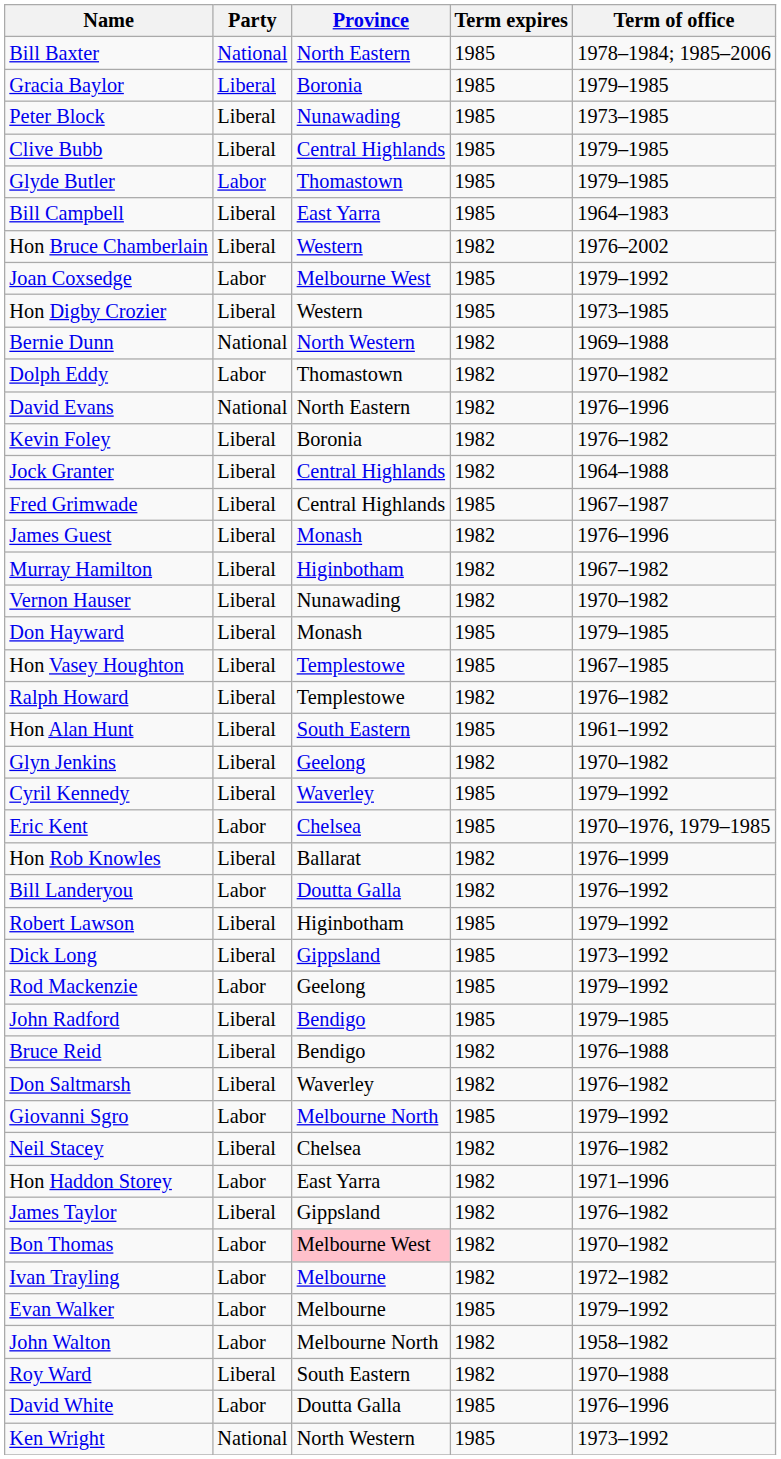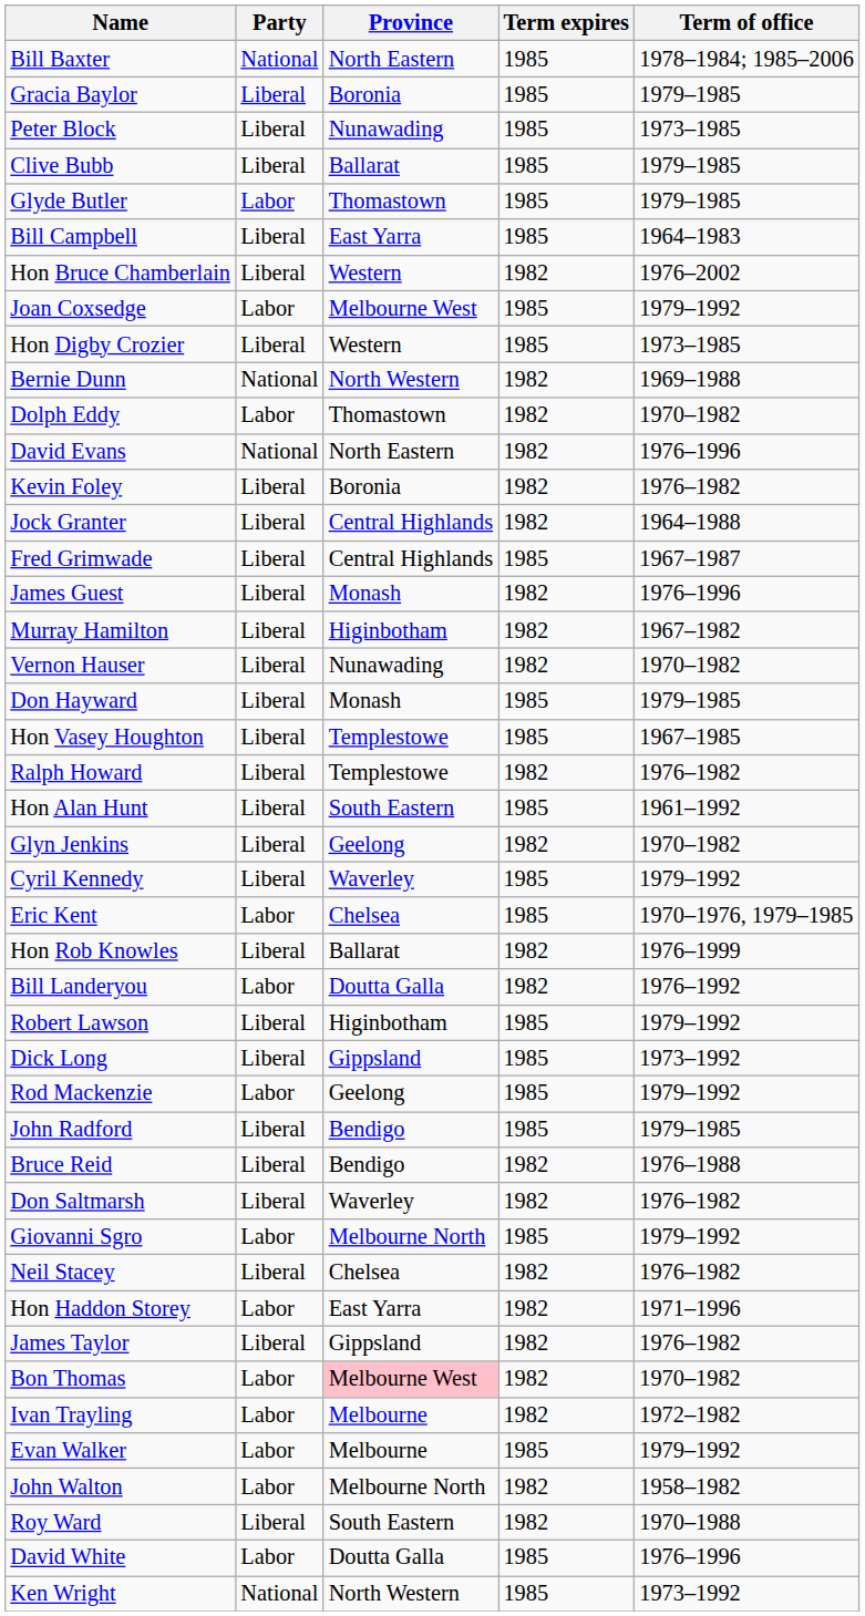 <table class="wikitable sortable">
 <tr>
 <th>Name</th>
 <th>Party</th>
 <th><a href='#'>Province</a></th>
 <th>Term expires</th>
 <th>Term of office</th>
 </tr>
 <tr>
 <td><a href='#'>Bill Baxter</a></td>
 <td><a href='#'>National</a></td>
 <td><a href='#'>North Eastern</a></td>
 <td>1985</td>
 <td>1978–1984; 1985–2006</td>
 </tr>
 <tr>
 <td><a href='#'>Gracia Baylor</a></td>
 <td><a href='#'>Liberal</a></td>
 <td><a href='#'>Boronia</a></td>
 <td>1985</td>
 <td>1979–1985</td>
 </tr>
 <tr>
 <td><a href='#'>Peter Block</a></td>
 <td>Liberal</td>
 <td><a href='#'>Nunawading</a></td>
 <td>1985</td>
 <td>1973–1985</td>
 </tr>
 <tr>
 <td><a href='#'>Clive Bubb</a></td>
 <td>Liberal</td>
-<td><a href='#'>Central Highlands</a></td>
+<td><a href='#'>Ballarat</a></td>
 <td>1985</td>
 <td>1979–1985</td>
 </tr>
 <tr>
 <td><a href='#'>Glyde Butler</a></td>
 <td><a href='#'>Labor</a></td>
 <td><a href='#'>Thomastown</a></td>
 <td>1985</td>
 <td>1979–1985</td>
 </tr>
 <tr>
 <td><a href='#'>Bill Campbell</a></td>
 <td>Liberal</td>
 <td><a href='#'>East Yarra</a></td>
 <td>1985</td>
 <td>1964–1983</td>
 </tr>
 <tr>
 <td>Hon <a href='#'>Bruce Chamberlain</a></td>
 <td>Liberal</td>
 <td><a href='#'>Western</a></td>
 <td>1982</td>
 <td>1976–2002</td>
 </tr>
 <tr>
 <td><a href='#'>Joan Coxsedge</a></td>
 <td>Labor</td>
 <td><a href='#'>Melbourne West</a></td>
 <td>1985</td>
 <td>1979–1992</td>
 </tr>
 <tr>
 <td>Hon <a href='#'>Digby Crozier</a></td>
 <td>Liberal</td>
 <td>Western</td>
 <td>1985</td>
 <td>1973–1985</td>
 </tr>
 <tr>
 <td><a href='#'>Bernie Dunn</a></td>
 <td>National</td>
 <td><a href='#'>North Western</a></td>
 <td>1982</td>
 <td>1969–1988</td>
 </tr>
 <tr>
 <td><a href='#'>Dolph Eddy</a></td>
 <td>Labor</td>
 <td>Thomastown</td>
 <td>1982</td>
 <td>1970–1982</td>
 </tr>
 <tr>
 <td><a href='#'>David Evans</a></td>
 <td>National</td>
 <td>North Eastern</td>
 <td>1982</td>
 <td>1976–1996</td>
 </tr>
 <tr>
 <td><a href='#'>Kevin Foley</a></td>
 <td>Liberal</td>
 <td>Boronia</td>
 <td>1982</td>
 <td>1976–1982</td>
 </tr>
 <tr>
 <td><a href='#'>Jock Granter</a></td>
 <td>Liberal</td>
 <td><a href='#'>Central Highlands</a></td>
 <td>1982</td>
 <td>1964–1988</td>
 </tr>
 <tr>
 <td><a href='#'>Fred Grimwade</a></td>
 <td>Liberal</td>
 <td>Central Highlands</td>
 <td>1985</td>
 <td>1967–1987</td>
 </tr>
 <tr>
 <td><a href='#'>James Guest</a></td>
 <td>Liberal</td>
 <td><a href='#'>Monash</a></td>
 <td>1982</td>
 <td>1976–1996</td>
 </tr>
 <tr>
 <td><a href='#'>Murray Hamilton</a></td>
 <td>Liberal</td>
 <td><a href='#'>Higinbotham</a></td>
 <td>1982</td>
 <td>1967–1982</td>
 </tr>
 <tr>
 <td><a href='#'>Vernon Hauser</a></td>
 <td>Liberal</td>
 <td>Nunawading</td>
 <td>1982</td>
 <td>1970–1982</td>
 </tr>
 <tr>
 <td><a href='#'>Don Hayward</a></td>
 <td>Liberal</td>
 <td>Monash</td>
 <td>1985</td>
 <td>1979–1985</td>
 </tr>
 <tr>
 <td>Hon <a href='#'>Vasey Houghton</a></td>
 <td>Liberal</td>
 <td><a href='#'>Templestowe</a></td>
 <td>1985</td>
 <td>1967–1985</td>
 </tr>
 <tr>
 <td><a href='#'>Ralph Howard</a></td>
 <td>Liberal</td>
 <td>Templestowe</td>
 <td>1982</td>
 <td>1976–1982</td>
 </tr>
 <tr>
 <td>Hon <a href='#'>Alan Hunt</a></td>
 <td>Liberal</td>
 <td><a href='#'>South Eastern</a></td>
 <td>1985</td>
 <td>1961–1992</td>
 </tr>
 <tr>
 <td><a href='#'>Glyn Jenkins</a></td>
 <td>Liberal</td>
 <td><a href='#'>Geelong</a></td>
 <td>1982</td>
 <td>1970–1982</td>
 </tr>
 <tr>
 <td><a href='#'>Cyril Kennedy</a></td>
 <td>Liberal</td>
 <td><a href='#'>Waverley</a></td>
 <td>1985</td>
 <td>1979–1992</td>
 </tr>
 <tr>
 <td><a href='#'>Eric Kent</a></td>
 <td>Labor</td>
 <td><a href='#'>Chelsea</a></td>
 <td>1985</td>
 <td>1970–1976, 1979–1985</td>
 </tr>
 <tr>
 <td>Hon <a href='#'>Rob Knowles</a></td>
 <td>Liberal</td>
 <td>Ballarat</td>
 <td>1982</td>
 <td>1976–1999</td>
 </tr>
 <tr>
 <td><a href='#'>Bill Landeryou</a></td>
 <td>Labor</td>
 <td><a href='#'>Doutta Galla</a></td>
 <td>1982</td>
 <td>1976–1992</td>
 </tr>
 <tr>
 <td><a href='#'>Robert Lawson</a></td>
 <td>Liberal</td>
 <td>Higinbotham</td>
 <td>1985</td>
 <td>1979–1992</td>
 </tr>
 <tr>
 <td><a href='#'>Dick Long</a></td>
 <td>Liberal</td>
 <td><a href='#'>Gippsland</a></td>
 <td>1985</td>
 <td>1973–1992</td>
 </tr>
 <tr>
 <td><a href='#'>Rod Mackenzie</a></td>
 <td>Labor</td>
 <td>Geelong</td>
 <td>1985</td>
 <td>1979–1992</td>
 </tr>
 <tr>
 <td><a href='#'>John Radford</a></td>
 <td>Liberal</td>
 <td><a href='#'>Bendigo</a></td>
 <td>1985</td>
 <td>1979–1985</td>
 </tr>
 <tr>
 <td><a href='#'>Bruce Reid</a></td>
 <td>Liberal</td>
 <td>Bendigo</td>
 <td>1982</td>
 <td>1976–1988</td>
 </tr>
 <tr>
 <td><a href='#'>Don Saltmarsh</a></td>
 <td>Liberal</td>
 <td>Waverley</td>
 <td>1982</td>
 <td>1976–1982</td>
 </tr>
 <tr>
 <td><a href='#'>Giovanni Sgro</a></td>
 <td>Labor</td>
 <td><a href='#'>Melbourne North</a></td>
 <td>1985</td>
 <td>1979–1992</td>
 </tr>
 <tr>
 <td><a href='#'>Neil Stacey</a></td>
 <td>Liberal</td>
 <td>Chelsea</td>
 <td>1982</td>
 <td>1976–1982</td>
 </tr>
 <tr>
 <td>Hon <a href='#'>Haddon Storey</a></td>
 <td>Labor</td>
 <td>East Yarra</td>
 <td>1982</td>
 <td>1971–1996</td>
 </tr>
 <tr>
 <td><a href='#'>James Taylor</a></td>
 <td>Liberal</td>
 <td>Gippsland</td>
 <td>1982</td>
 <td>1976–1982</td>
 </tr>
 <tr>
 <td><a href='#'>Bon Thomas</a></td>
 <td>Labor</td>
 <td style="background: pink;">Melbourne West</td>
 <td>1982</td>
 <td>1970–1982</td>
 </tr>
 <tr>
 <td><a href='#'>Ivan Trayling</a></td>
 <td>Labor</td>
 <td><a href='#'>Melbourne</a></td>
 <td>1982</td>
 <td>1972–1982</td>
 </tr>
 <tr>
 <td><a href='#'>Evan Walker</a></td>
 <td>Labor</td>
 <td>Melbourne</td>
 <td>1985</td>
 <td>1979–1992</td>
 </tr>
 <tr>
 <td><a href='#'>John Walton</a></td>
 <td>Labor</td>
 <td>Melbourne North</td>
 <td>1982</td>
 <td>1958–1982</td>
 </tr>
 <tr>
 <td><a href='#'>Roy Ward</a></td>
 <td>Liberal</td>
 <td>South Eastern</td>
 <td>1982</td>
 <td>1970–1988</td>
 </tr>
 <tr>
 <td><a href='#'>David White</a></td>
 <td>Labor</td>
 <td>Doutta Galla</td>
 <td>1985</td>
 <td>1976–1996</td>
 </tr>
 <tr>
 <td><a href='#'>Ken Wright</a></td>
 <td>National</td>
 <td>North Western</td>
 <td>1985</td>
 <td>1973–1992</td>
 </tr>
 </table>
